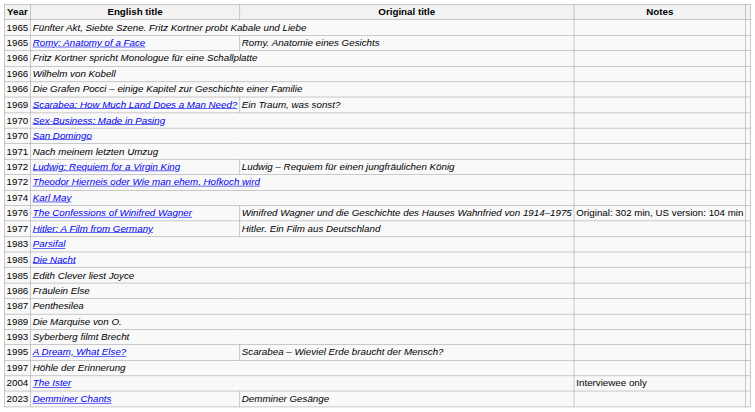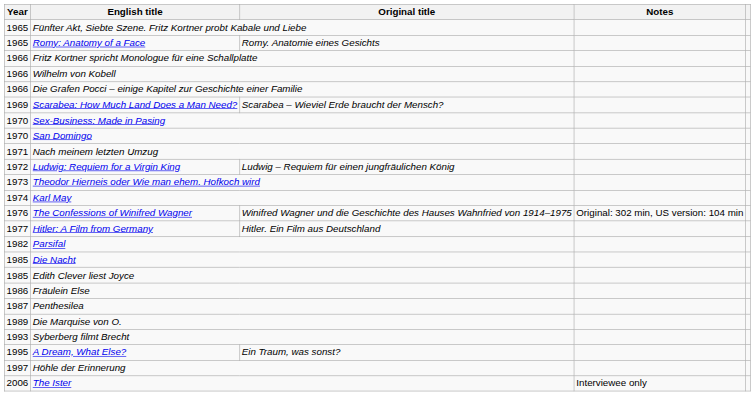 <table class="wikitable">
 <tr>
 <th>Year</th>
 <th>English title</th>
 <th>Original title</th>
 <th>Notes</th>
 <th></th>
 </tr>
 <tr>
 <td>1965</td>
 <td colspan="2"><em>Fünfter Akt, Siebte Szene. Fritz Kortner probt Kabale und Liebe</em></td>
 <td></td>
 <td></td>
 </tr>
 <tr>
 <td>1965</td>
 <td><em><a href='#'>Romy: Anatomy of a Face</a></em></td>
 <td><em>Romy. Anatomie eines Gesichts</em></td>
 <td></td>
 <td></td>
 </tr>
 <tr>
 <td>1966</td>
 <td colspan="2"><em>Fritz Kortner spricht Monologue für eine Schallplatte</em></td>
 <td></td>
 <td></td>
 </tr>
 <tr>
 <td>1966</td>
 <td colspan="2"><em>Wilhelm von Kobell</em></td>
 <td></td>
 <td></td>
 </tr>
 <tr>
 <td>1966</td>
 <td colspan="2"><em>Die Grafen Pocci – einige Kapitel zur Geschichte einer Familie</em></td>
 <td></td>
 <td></td>
 </tr>
 <tr>
 <td>1969</td>
 <td><em><a href='#'>Scarabea: How Much Land Does a Man Need?</a></em></td>
-<td><em>Ein Traum, was sonst?</em></td>
+<td><em>Scarabea – Wieviel Erde braucht der Mensch?</em></td>
 <td></td>
 <td></td>
 </tr>
 <tr>
 <td>1970</td>
 <td colspan="2"><em><a href='#'>Sex-Business: Made in Pasing</a></em></td>
 <td></td>
 <td></td>
 </tr>
 <tr>
 <td>1970</td>
 <td colspan="2"><em><a href='#'>San Domingo</a></em></td>
 <td></td>
 <td></td>
 </tr>
 <tr>
 <td>1971</td>
 <td colspan="2"><em>Nach meinem letzten Umzug</em></td>
 <td></td>
 <td></td>
 </tr>
 <tr>
 <td>1972</td>
 <td><em><a href='#'>Ludwig: Requiem for a Virgin King</a></em></td>
 <td><em>Ludwig – Requiem für einen jungfräulichen König</em></td>
 <td></td>
 <td></td>
 </tr>
 <tr>
-<td>1972</td>
+<td>1973</td>
 <td colspan="2"><em><a href='#'>Theodor Hierneis oder Wie man ehem. Hofkoch wird</a></em></td>
 <td></td>
 <td></td>
 </tr>
 <tr>
 <td>1974</td>
 <td colspan="2"><em><a href='#'>Karl May</a></em></td>
 <td></td>
 <td></td>
 </tr>
 <tr>
 <td>1976</td>
 <td><em><a href='#'>The Confessions of Winifred Wagner</a></em></td>
 <td><em>Winifred Wagner und die Geschichte des Hauses Wahnfried von 1914–1975</em></td>
 <td>Original: 302 min, US version: 104 min</td>
 <td></td>
 </tr>
 <tr>
 <td>1977</td>
 <td><em><a href='#'>Hitler: A Film from Germany</a></em></td>
 <td><em>Hitler. Ein Film aus Deutschland</em></td>
 <td></td>
 <td></td>
 </tr>
 <tr>
-<td>1983</td>
+<td>1982</td>
 <td colspan="2"><em><a href='#'>Parsifal</a></em></td>
 <td></td>
 <td></td>
 </tr>
 <tr>
 <td>1985</td>
 <td colspan="2"><em><a href='#'>Die Nacht</a></em></td>
 <td></td>
 <td></td>
 </tr>
 <tr>
 <td>1985</td>
 <td colspan="2"><em>Edith Clever liest Joyce</em></td>
 <td></td>
 <td></td>
 </tr>
 <tr>
 <td>1986</td>
 <td colspan="2"><em>Fräulein Else</em></td>
 <td></td>
 <td></td>
 </tr>
 <tr>
 <td>1987</td>
 <td colspan="2"><em>Penthesilea</em></td>
 <td></td>
 <td></td>
 </tr>
 <tr>
 <td>1989</td>
 <td colspan="2"><em>Die Marquise von O.</em></td>
 <td></td>
 <td></td>
 </tr>
 <tr>
 <td>1993</td>
 <td colspan="2"><em>Syberberg filmt Brecht</em></td>
 <td></td>
 <td></td>
 </tr>
 <tr>
 <td>1995</td>
 <td><em><a href='#'>A Dream, What Else?</a></em></td>
-<td><em>Scarabea – Wieviel Erde braucht der Mensch?</em></td>
+<td><em>Ein Traum, was sonst?</em></td>
 <td></td>
 <td></td>
 </tr>
 <tr>
 <td>1997</td>
 <td colspan="2"><em>Höhle der Erinnerung</em></td>
 <td></td>
 <td></td>
 </tr>
 <tr>
-<td>2004</td>
+<td>2006</td>
 <td colspan="2"><em><a href='#'>The Ister</a></em></td>
 <td>Interviewee only</td>
 <td></td>
 </tr>
-<tr>
-<td>2023</td>
-<td><em><a href='#'>Demminer Chants</a></em></td>
-<td><em>Demminer Gesänge</em></td>
-<td></td>
-<td></td>
-</tr>
 </table>
